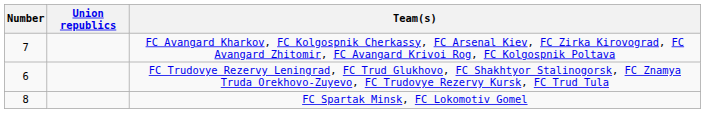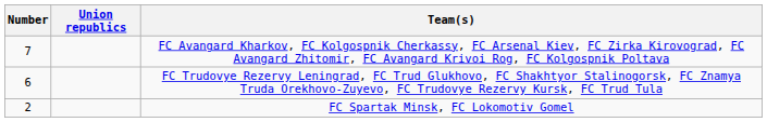 <table class="wikitable" style="text-align:center">
 <tr>
 <th>Number</th>
 <th><a href='#'>Union republics</a></th>
 <th>Team(s)</th>
 </tr>
 <tr>
 <td rowspan="1">7</td>
 <td align="left"></td>
 <td><a href='#'>FC Avangard Kharkov</a>, <a href='#'>FC Kolgospnik Cherkassy</a>, <a href='#'>FC Arsenal Kiev</a>, <a href='#'>FC Zirka Kirovograd</a>, <a href='#'>FC Avangard Zhitomir</a>, <a href='#'>FC Avangard Krivoi Rog</a>, <a href='#'>FC Kolgospnik Poltava</a></td>
 </tr>
 <tr>
 <td rowspan="1">6</td>
 <td align="left"></td>
 <td><a href='#'>FC Trudovye Rezervy Leningrad</a>, <a href='#'>FC Trud Glukhovo</a>, <a href='#'>FC Shakhtyor Stalinogorsk</a>, <a href='#'>FC Znamya Truda Orekhovo-Zuyevo</a>, <a href='#'>FC Trudovye Rezervy Kursk</a>, <a href='#'>FC Trud Tula</a></td>
 </tr>
 <tr>
-<td rowspan="1">8</td>
+<td rowspan="1">2</td>
 <td align="left"></td>
 <td><a href='#'>FC Spartak Minsk</a>, <a href='#'>FC Lokomotiv Gomel</a></td>
 </tr>
 </table>
